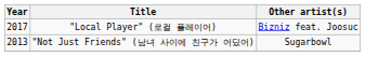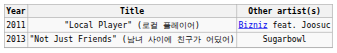 <table class="wikitable" style="text-align: center;">
 <tr>
 <th>Year</th>
 <th>Title</th>
 <th>Other artist(s)</th>
 </tr>
 <tr>
-<td>2017</td>
+<td>2011</td>
 <td>"Local Player" (로컬 플레이어)</td>
 <td><a href='#'>Bizniz</a> feat. Joosuc</td>
 </tr>
 <tr>
 <td>2013</td>
 <td>"Not Just Friends" (남녀 사이에 친구가 어딨어)</td>
 <td>Sugarbowl</td>
 </tr>
 <tr>
 </tr>
 </table>
